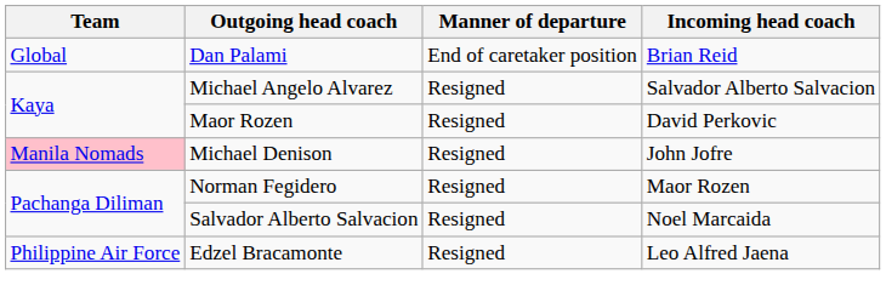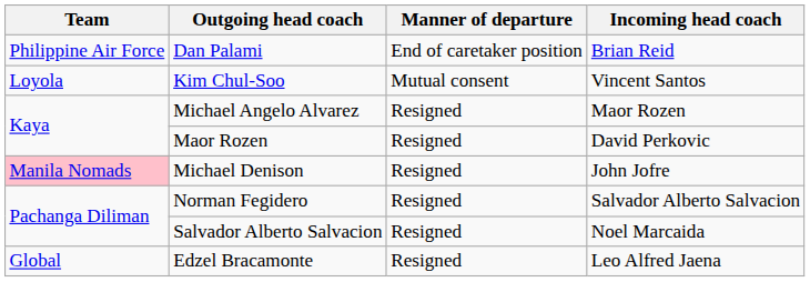 <table class="wikitable">
 <tr>
 <th>Team</th>
 <th>Outgoing head coach</th>
 <th>Manner of departure</th>
 <th>Incoming head coach</th>
 </tr>
 <tr>
-<td><a href='#'>Global</a></td>
+<td><a href='#'>Philippine Air Force</a></td>
 <td> <a href='#'>Dan Palami</a></td>
 <td>End of caretaker position</td>
 <td> <a href='#'>Brian Reid</a></td>
 </tr>
 <tr>
+<td><a href='#'>Loyola</a></td>
+<td> <a href='#'>Kim Chul-Soo</a></td>
+<td>Mutual consent</td>
+<td> Vincent Santos</td>
+</tr>
+<tr>
 <td rowspan="2"><a href='#'>Kaya</a></td>
 <td> Michael Angelo Alvarez</td>
 <td>Resigned</td>
-<td> Salvador Alberto Salvacion</td>
+<td> Maor Rozen</td>
 </tr>
 <tr>
 <td> Maor Rozen</td>
 <td>Resigned</td>
 <td> David Perkovic</td>
 </tr>
 <tr>
 <td style="background: pink;"><a href='#'>Manila Nomads</a></td>
 <td> Michael Denison</td>
 <td>Resigned</td>
 <td> John Jofre</td>
 </tr>
 <tr>
 <td rowspan="2"><a href='#'>Pachanga Diliman</a></td>
 <td> Norman Fegidero</td>
 <td>Resigned</td>
-<td> Maor Rozen</td>
+<td> Salvador Alberto Salvacion</td>
 </tr>
 <tr>
 <td> Salvador Alberto Salvacion</td>
 <td>Resigned</td>
 <td> Noel Marcaida</td>
 </tr>
 <tr>
-<td><a href='#'>Philippine Air Force</a></td>
+<td><a href='#'>Global</a></td>
 <td> Edzel Bracamonte</td>
 <td>Resigned</td>
 <td> Leo Alfred Jaena</td>
 </tr>
 </table>
